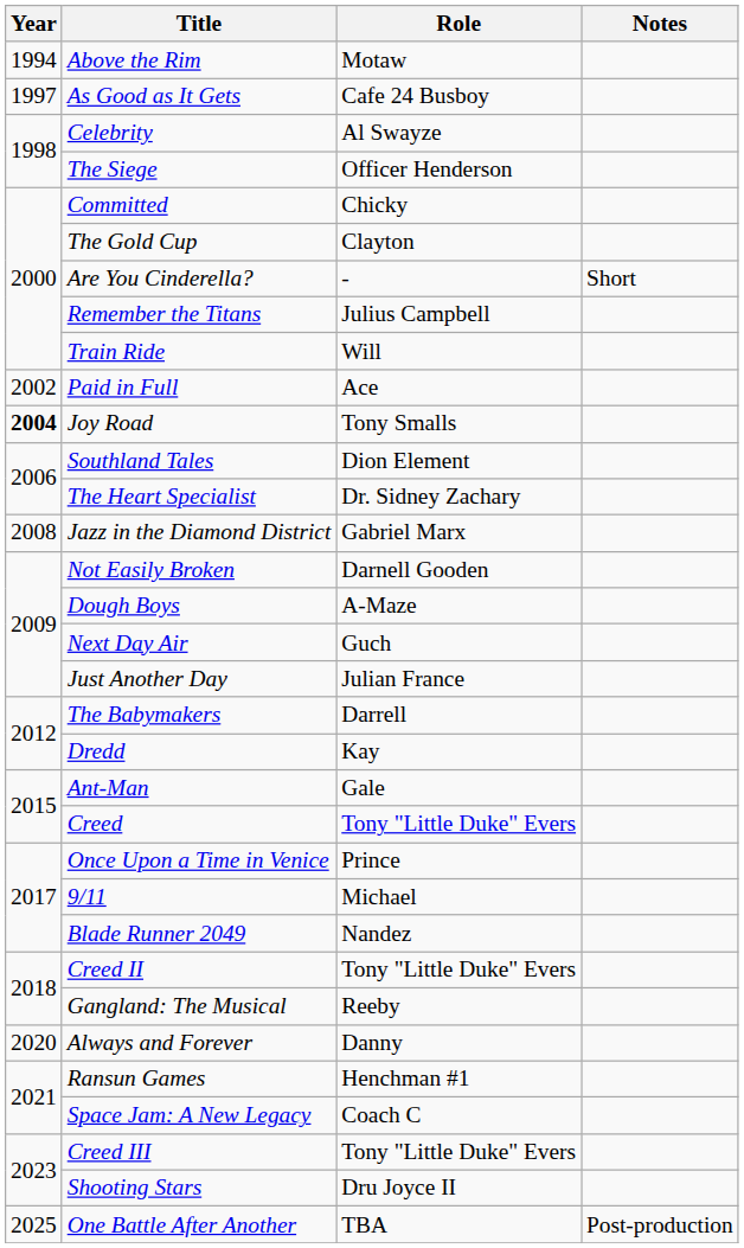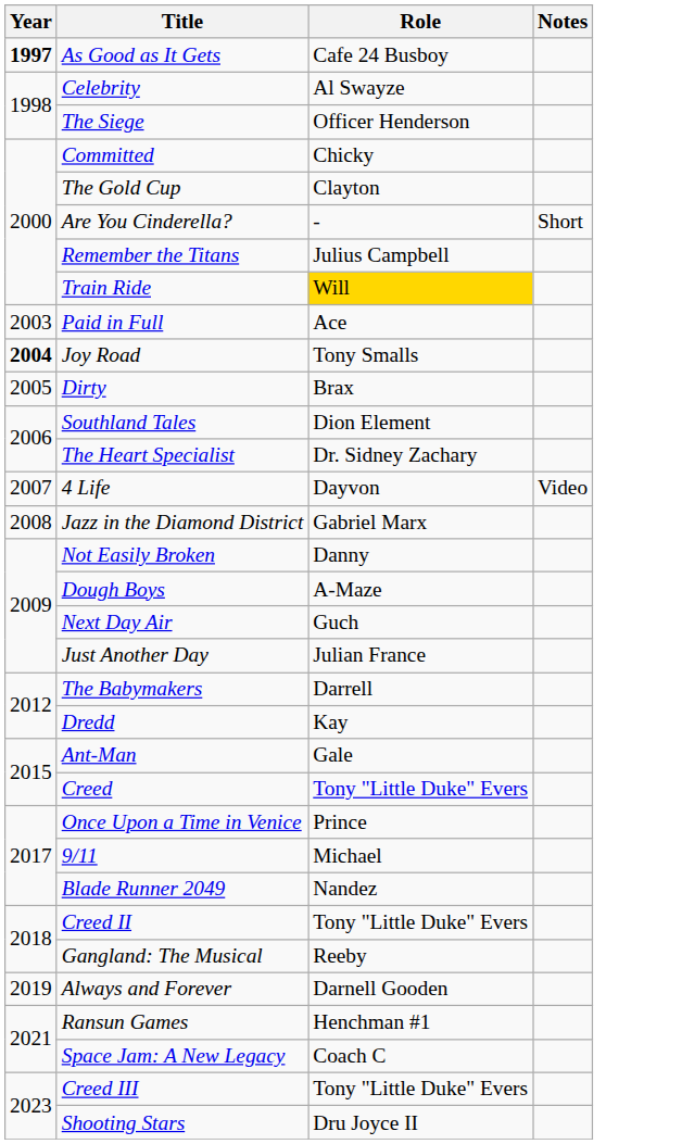 <table class="wikitable sortable" . 1985 Rappin>
 <tr>
 <th>Year</th>
 <th>Title</th>
 <th>Role</th>
 <th>Notes</th>
 </tr>
 <tr>
-<td>1994</td>
-<td><em><a href='#'>Above the Rim</a></em></td>
-<td>Motaw</td>
-<td></td>
-</tr>
-<tr>
-<td>1997</td>
+<td><strong>1997</strong></td>
 <td><em><a href='#'>As Good as It Gets</a></em></td>
 <td>Cafe 24 Busboy</td>
 <td></td>
 </tr>
 <tr>
 <td rowspan=2>1998</td>
 <td><em><a href='#'>Celebrity</a></em></td>
 <td>Al Swayze</td>
 <td></td>
 </tr>
 <tr>
 <td><em><a href='#'>The Siege</a></em></td>
 <td>Officer Henderson</td>
 <td></td>
 </tr>
 <tr>
 <td rowspan=5>2000</td>
 <td><em><a href='#'>Committed</a></em></td>
 <td>Chicky</td>
 <td></td>
 </tr>
 <tr>
 <td><em>The Gold Cup</em></td>
 <td>Clayton</td>
 <td></td>
 </tr>
 <tr>
 <td><em>Are You Cinderella?</em></td>
 <td>-</td>
 <td>Short</td>
 </tr>
 <tr>
 <td><em><a href='#'>Remember the Titans</a></em></td>
 <td>Julius Campbell</td>
 <td></td>
 </tr>
 <tr>
 <td><em><a href='#'>Train Ride</a></em></td>
-<td>Will</td>
+<td style="background: gold;">Will</td>
 <td></td>
 </tr>
 <tr>
-<td>2002</td>
+<td>2003</td>
 <td><em><a href='#'>Paid in Full</a></em></td>
 <td>Ace</td>
 <td></td>
 </tr>
 <tr>
 <td><strong>2004</strong></td>
 <td><em>Joy Road</em></td>
 <td>Tony Smalls</td>
+<td></td>
+</tr>
+<tr>
+<td>2005</td>
+<td><em><a href='#'>Dirty</a></em></td>
+<td>Brax</td>
 <td></td>
 </tr>
 <tr>
 <td rowspan=2>2006</td>
 <td><em><a href='#'>Southland Tales</a></em></td>
 <td>Dion Element</td>
 <td></td>
 </tr>
 <tr>
 <td><em><a href='#'>The Heart Specialist</a></em></td>
 <td>Dr. Sidney Zachary</td>
 <td></td>
 </tr>
 <tr>
+<td>2007</td>
+<td><em>4 Life</em></td>
+<td>Dayvon</td>
+<td>Video</td>
+</tr>
+<tr>
 <td>2008</td>
 <td><em>Jazz in the Diamond District</em></td>
 <td>Gabriel Marx</td>
 <td></td>
 </tr>
 <tr>
 <td rowspan=4>2009</td>
 <td><em><a href='#'>Not Easily Broken</a></em></td>
-<td>Darnell Gooden</td>
+<td>Danny</td>
 <td></td>
 </tr>
 <tr>
 <td><em><a href='#'>Dough Boys</a></em></td>
 <td>A-Maze</td>
 <td></td>
 </tr>
 <tr>
 <td><em><a href='#'>Next Day Air</a></em></td>
 <td>Guch</td>
 <td></td>
 </tr>
 <tr>
 <td><em>Just Another Day</em></td>
 <td>Julian France</td>
 <td></td>
 </tr>
 <tr>
 <td rowspan=2>2012</td>
 <td><em><a href='#'>The Babymakers</a></em></td>
 <td>Darrell</td>
 <td></td>
 </tr>
 <tr>
 <td><em><a href='#'>Dredd</a></em></td>
 <td>Kay</td>
 <td></td>
 </tr>
 <tr>
 <td rowspan=2>2015</td>
 <td><em><a href='#'>Ant-Man</a></em></td>
 <td>Gale</td>
 <td></td>
 </tr>
 <tr>
 <td><em><a href='#'>Creed</a></em></td>
 <td><a href='#'>Tony "Little Duke" Evers</a></td>
 <td></td>
 </tr>
 <tr>
 <td rowspan=3>2017</td>
 <td><em><a href='#'>Once Upon a Time in Venice</a></em></td>
 <td>Prince</td>
 <td></td>
 </tr>
 <tr>
 <td><em><a href='#'>9/11</a></em></td>
 <td>Michael</td>
 <td></td>
 </tr>
 <tr>
 <td><em><a href='#'>Blade Runner 2049</a></em></td>
 <td>Nandez</td>
 <td></td>
 </tr>
 <tr>
 <td rowspan=2>2018</td>
 <td><em><a href='#'>Creed II</a></em></td>
 <td>Tony "Little Duke" Evers</td>
 <td></td>
 </tr>
 <tr>
 <td><em>Gangland: The Musical</em></td>
 <td>Reeby</td>
 <td></td>
 </tr>
 <tr>
-<td>2020</td>
+<td>2019</td>
 <td><em>Always and Forever</em></td>
-<td>Danny</td>
+<td>Darnell Gooden</td>
 <td></td>
 </tr>
 <tr>
 <td rowspan=2>2021</td>
 <td><em>Ransun Games</em></td>
 <td>Henchman #1</td>
 <td></td>
 </tr>
 <tr>
 <td><em><a href='#'>Space Jam: A New Legacy</a></em></td>
 <td>Coach C</td>
 <td></td>
 </tr>
 <tr>
 <td rowspan="2">2023</td>
 <td><em><a href='#'>Creed III</a></em></td>
 <td>Tony "Little Duke" Evers</td>
 <td></td>
 </tr>
 <tr>
 <td><em><a href='#'>Shooting Stars</a></em></td>
 <td>Dru Joyce II</td>
 <td></td>
 </tr>
-<tr>
-<td>2025</td>
-<td><em><a href='#'>One Battle After Another</a></em></td>
-<td>TBA</td>
-<td>Post-production</td>
-</tr>
 </table>
